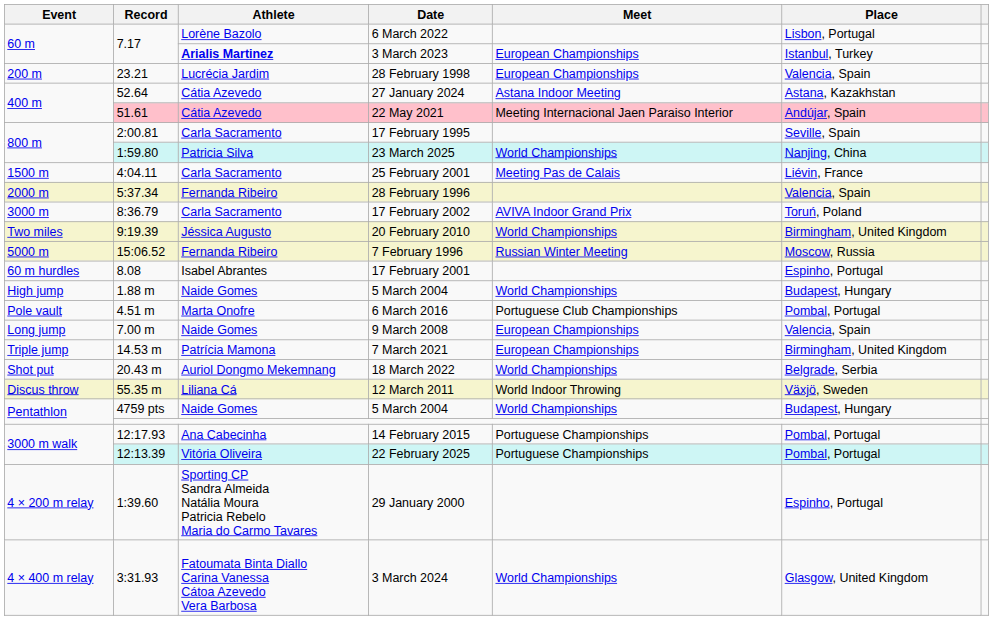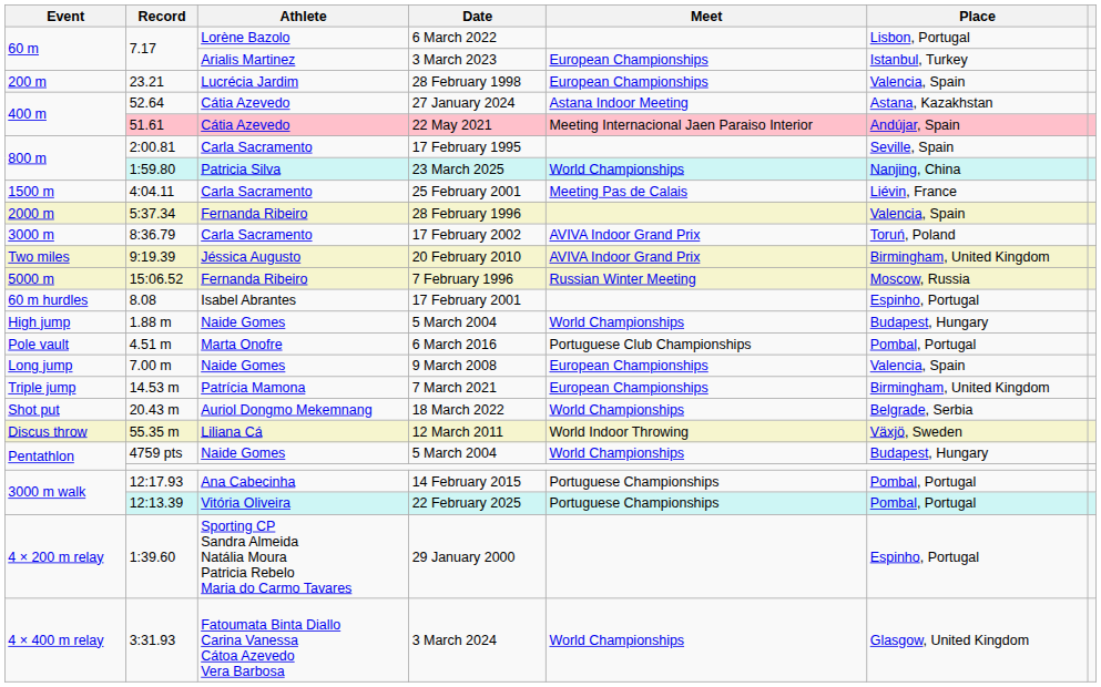 <table class="wikitable" style="font-size:95%; width: 95%;">
 <tr>
 <th>Event</th>
 <th>Record</th>
 <th>Athlete</th>
 <th>Date</th>
 <th>Meet</th>
 <th>Place</th>
 <th></th>
 </tr>
 <tr>
 <td rowspan=2><a href='#'>60 m</a></td>
 <td rowspan=2>7.17</td>
 <td><a href='#'>Lorène Bazolo</a></td>
 <td>6 March 2022</td>
 <td></td>
 <td><a href='#'>Lisbon</a>, Portugal</td>
 <td></td>
 </tr>
 <tr>
-<td><strong><a href='#'>Arialis Martinez</a></strong></td>
+<td><a href='#'>Arialis Martinez</a></td>
 <td>3 March 2023</td>
 <td><a href='#'>European Championships</a></td>
 <td><a href='#'>Istanbul</a>, Turkey</td>
 <td></td>
 </tr>
 <tr>
 <td><a href='#'>200 m</a></td>
 <td>23.21</td>
 <td><a href='#'>Lucrécia Jardim</a></td>
 <td>28 February 1998</td>
 <td><a href='#'>European Championships</a></td>
 <td><a href='#'>Valencia</a>, Spain</td>
 <td></td>
 </tr>
 <tr>
 <td rowspan=2><a href='#'>400 m</a></td>
 <td>52.64</td>
 <td><a href='#'>Cátia Azevedo</a></td>
 <td>27 January 2024</td>
 <td><a href='#'>Astana Indoor Meeting</a></td>
 <td><a href='#'>Astana</a>, Kazakhstan</td>
 <td></td>
 </tr>
 <tr style="background:pink">
 <td>51.61</td>
 <td><a href='#'>Cátia Azevedo</a></td>
 <td>22 May 2021</td>
 <td>Meeting Internacional Jaen Paraiso Interior</td>
 <td><a href='#'>Andújar</a>, Spain</td>
 <td></td>
 </tr>
 <tr>
 <td rowspan=2><a href='#'>800 m</a></td>
 <td>2:00.81</td>
 <td><a href='#'>Carla Sacramento</a></td>
 <td>17 February 1995</td>
 <td></td>
 <td><a href='#'>Seville</a>, Spain</td>
 <td></td>
 </tr>
 <tr bgcolor=#CEF6F5>
 <td>1:59.80</td>
 <td><a href='#'>Patricia Silva</a></td>
 <td>23 March 2025</td>
 <td><a href='#'>World Championships</a></td>
 <td><a href='#'>Nanjing</a>, China</td>
 <td></td>
 </tr>
 <tr>
 <td><a href='#'>1500 m</a></td>
 <td>4:04.11</td>
 <td><a href='#'>Carla Sacramento</a></td>
 <td>25 February 2001</td>
 <td><a href='#'>Meeting Pas de Calais</a></td>
 <td><a href='#'>Liévin</a>, France</td>
 <td></td>
 </tr>
 <tr style="background:#f6F5CE;">
 <td><a href='#'>2000 m</a></td>
 <td>5:37.34</td>
 <td><a href='#'>Fernanda Ribeiro</a></td>
 <td>28 February 1996</td>
 <td></td>
 <td><a href='#'>Valencia</a>, Spain</td>
 <td></td>
 </tr>
 <tr>
 <td><a href='#'>3000 m</a></td>
 <td>8:36.79</td>
 <td><a href='#'>Carla Sacramento</a></td>
 <td>17 February 2002</td>
 <td><a href='#'>AVIVA Indoor Grand Prix</a></td>
 <td><a href='#'>Toruń</a>, Poland</td>
 <td></td>
 </tr>
 <tr style="background:#f6F5CE;">
 <td><a href='#'>Two miles</a></td>
 <td>9:19.39</td>
 <td><a href='#'>Jéssica Augusto</a></td>
 <td>20 February 2010</td>
-<td><a href='#'>World Championships</a></td>
+<td><a href='#'>AVIVA Indoor Grand Prix</a></td>
 <td><a href='#'>Birmingham</a>, United Kingdom</td>
 <td></td>
 </tr>
 <tr style="background:#f6F5CE;">
 <td><a href='#'>5000 m</a></td>
 <td>15:06.52</td>
 <td><a href='#'>Fernanda Ribeiro</a></td>
 <td>7 February 1996</td>
 <td><a href='#'>Russian Winter Meeting</a></td>
 <td><a href='#'>Moscow</a>, Russia</td>
 <td></td>
 </tr>
 <tr>
 <td><a href='#'>60 m hurdles</a></td>
 <td>8.08</td>
 <td>Isabel Abrantes</td>
 <td>17 February 2001</td>
 <td></td>
 <td><a href='#'>Espinho</a>, Portugal</td>
 <td></td>
 </tr>
 <tr>
 <td><a href='#'>High jump</a></td>
 <td>1.88 m </td>
 <td><a href='#'>Naide Gomes</a></td>
 <td>5 March 2004</td>
 <td><a href='#'>World Championships</a></td>
 <td><a href='#'>Budapest</a>, Hungary</td>
 <td></td>
 </tr>
 <tr>
 <td><a href='#'>Pole vault</a></td>
 <td>4.51 m </td>
 <td><a href='#'>Marta Onofre</a></td>
 <td>6 March 2016</td>
 <td>Portuguese Club Championships</td>
 <td><a href='#'>Pombal</a>, Portugal</td>
 <td></td>
 </tr>
 <tr>
 <td><a href='#'>Long jump</a></td>
 <td>7.00 m</td>
 <td><a href='#'>Naide Gomes</a></td>
 <td>9 March 2008</td>
 <td><a href='#'>European Championships</a></td>
 <td><a href='#'>Valencia</a>, Spain</td>
 <td></td>
 </tr>
 <tr>
 <td><a href='#'>Triple jump</a></td>
 <td>14.53 m</td>
 <td><a href='#'>Patrícia Mamona</a></td>
 <td>7 March 2021</td>
 <td><a href='#'>European Championships</a></td>
 <td><a href='#'>Birmingham</a>, United Kingdom</td>
 <td></td>
 </tr>
 <tr>
 <td><a href='#'>Shot put</a></td>
 <td>20.43 m</td>
 <td><a href='#'>Auriol Dongmo Mekemnang</a> </td>
 <td>18 March 2022</td>
 <td><a href='#'>World Championships</a></td>
 <td><a href='#'>Belgrade</a>, Serbia</td>
 <td></td>
 </tr>
 <tr style="background:#f6F5CE;">
 <td><a href='#'>Discus throw</a></td>
 <td>55.35 m</td>
 <td><a href='#'>Liliana Cá</a></td>
 <td>12 March 2011</td>
 <td>World Indoor Throwing</td>
 <td><a href='#'>Växjö</a>, Sweden</td>
 <td></td>
 </tr>
 <tr>
 <td rowspan=2><a href='#'>Pentathlon</a></td>
 <td>4759 pts</td>
 <td><a href='#'>Naide Gomes</a></td>
 <td>5 March 2004</td>
 <td><a href='#'>World Championships</a></td>
 <td><a href='#'>Budapest</a>, Hungary</td>
 <td></td>
 </tr>
 <tr>
 <td colspan=5></td>
 <td></td>
 </tr>
 <tr>
 <td rowspan=2><a href='#'>3000 m walk</a></td>
 <td>12:17.93</td>
 <td><a href='#'>Ana Cabecinha</a></td>
 <td>14 February 2015</td>
 <td>Portuguese Championships</td>
 <td><a href='#'>Pombal</a>, Portugal</td>
 <td></td>
 </tr>
 <tr bgcolor=#CEF6F5>
 <td>12:13.39</td>
 <td><a href='#'>Vitória Oliveira</a></td>
 <td>22 February 2025</td>
 <td>Portuguese Championships</td>
 <td><a href='#'>Pombal</a>, Portugal</td>
 <td></td>
 </tr>
 <tr>
 <td><a href='#'>4 × 200 m relay</a></td>
 <td>1:39.60</td>
 <td> <a href='#'>Sporting CP</a><br>Sandra Almeida<br>Natália Moura<br>Patricia Rebelo<br><a href='#'>Maria do Carmo Tavares</a></td>
 <td>29 January 2000</td>
 <td></td>
 <td><a href='#'>Espinho</a>, Portugal</td>
 <td></td>
 </tr>
 <tr>
 <td><a href='#'>4 × 400 m relay</a></td>
 <td>3:31.93</td>
 <td><br><a href='#'>Fatoumata Binta Diallo</a><br><a href='#'>Carina Vanessa</a><br><a href='#'>Cátoa Azevedo</a><br><a href='#'>Vera Barbosa</a></td>
 <td>3 March 2024</td>
 <td><a href='#'>World Championships</a></td>
 <td><a href='#'>Glasgow</a>, United Kingdom</td>
 <td></td>
 </tr>
 </table>
